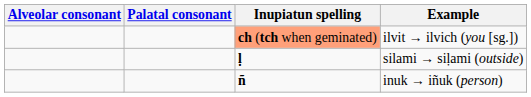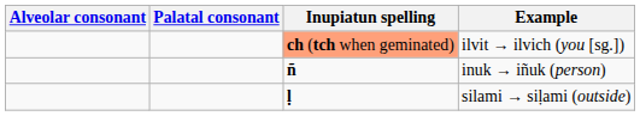 <table class="wikitable" style="margin: auto;">
 <tr>
 <th><a href='#'>Alveolar consonant</a></th>
 <th><a href='#'>Palatal consonant</a></th>
 <th>Inupiatun spelling</th>
 <th>Example</th>
 </tr>
 <tr>
 <td></td>
 <td></td>
 <td style="background: lightsalmon;"><strong>ch</strong> (<strong>tch</strong> when geminated)</td>
 <td>ilvit → ilvich (<em>you</em> [sg.])</td>
 </tr>
 <tr>
 <td></td>
 <td></td>
-<td><strong>ḷ</strong></td>
-<td>silami → siḷami (<em>outside</em>)</td>
+<td><strong>ñ</strong></td>
+<td>inuk → iñuk (<em>person</em>)</td>
 </tr>
 <tr>
 <td></td>
 <td></td>
-<td><strong>ñ</strong></td>
-<td>inuk → iñuk (<em>person</em>)</td>
+<td><strong>ḷ</strong></td>
+<td>silami → siḷami (<em>outside</em>)</td>
 </tr>
 </table>
